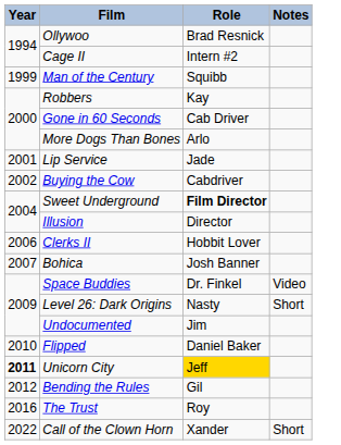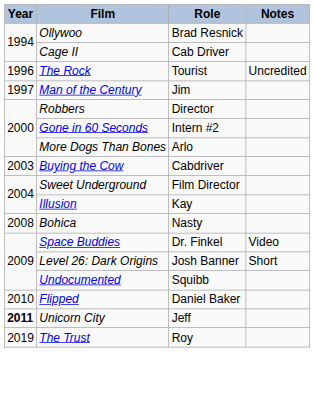 <table class="wikitable">
 <tr>
 <th style="background:#B0C4DE;">Year</th>
 <th style="background:#B0C4DE;">Film</th>
 <th style="background:#B0C4DE;">Role</th>
 <th style="background:#B0C4DE;">Notes</th>
 </tr>
 <tr>
 <td align="center" rowspan=2>1994</td>
 <td><em>Ollywoo</em></td>
 <td>Brad Resnick</td>
 <td></td>
 </tr>
 <tr>
 <td><em>Cage II</em></td>
-<td>Intern #2</td>
+<td>Cab Driver</td>
 <td></td>
 </tr>
 <tr>
-<td align="center">1999</td>
+<td align="center">1996</td>
+<td><em><a href='#'>The Rock</a></em></td>
+<td>Tourist</td>
+<td>Uncredited</td>
+</tr>
+<tr>
+<td align="center">1997</td>
 <td><em><a href='#'>Man of the Century</a></em></td>
-<td>Squibb</td>
+<td>Jim</td>
 <td></td>
 </tr>
 <tr>
 <td align="center" rowspan=3>2000</td>
 <td><em>Robbers</em></td>
-<td>Kay</td>
+<td>Director</td>
 <td></td>
 </tr>
 <tr>
 <td><em><a href='#'>Gone in 60 Seconds</a></em></td>
-<td>Cab Driver</td>
+<td>Intern #2</td>
 <td></td>
 </tr>
 <tr>
 <td><em>More Dogs Than Bones</em></td>
 <td>Arlo</td>
 <td></td>
 </tr>
 <tr>
-<td align="center">2001</td>
-<td><em>Lip Service</em></td>
-<td>Jade</td>
-<td></td>
-</tr>
-<tr>
-<td align="center">2002</td>
+<td align="center">2003</td>
 <td><em><a href='#'>Buying the Cow</a></em></td>
 <td>Cabdriver</td>
 <td></td>
 </tr>
 <tr>
 <td align="center" rowspan=2>2004</td>
 <td><em>Sweet Underground</em></td>
-<td><strong>Film Director</strong></td>
+<td>Film Director</td>
 <td></td>
 </tr>
 <tr>
 <td><em><a href='#'>Illusion</a></em></td>
-<td>Director</td>
+<td>Kay</td>
 <td></td>
 </tr>
 <tr>
-<td align="center">2006</td>
-<td><em><a href='#'>Clerks II</a></em></td>
-<td>Hobbit Lover</td>
-<td></td>
-</tr>
-<tr>
-<td align="center">2007</td>
+<td align="center">2008</td>
 <td><em>Bohica</em></td>
-<td>Josh Banner</td>
+<td>Nasty</td>
 <td></td>
 </tr>
 <tr>
 <td align="center" rowspan=3>2009</td>
 <td><em><a href='#'>Space Buddies</a></em></td>
 <td>Dr. Finkel</td>
 <td>Video</td>
 </tr>
 <tr>
 <td><em>Level 26: Dark Origins</em></td>
-<td>Nasty</td>
+<td>Josh Banner</td>
 <td>Short</td>
 </tr>
 <tr>
 <td><em><a href='#'>Undocumented</a></em></td>
-<td>Jim</td>
+<td>Squibb</td>
 <td></td>
 </tr>
 <tr>
 <td align="center">2010</td>
 <td><em><a href='#'>Flipped</a></em></td>
 <td>Daniel Baker</td>
 <td></td>
 </tr>
 <tr>
 <td><strong>2011</strong></td>
 <td><em>Unicorn City</em></td>
-<td style="background: gold;">Jeff</td>
+<td>Jeff</td>
 <td></td>
 </tr>
 <tr>
-<td>2012</td>
-<td><em><a href='#'>Bending the Rules</a></em></td>
-<td>Gil</td>
-<td></td>
-</tr>
-<tr>
-<td align="center">2016</td>
+<td align="center">2019</td>
 <td><em><a href='#'>The Trust</a></em></td>
 <td>Roy</td>
 <td></td>
 </tr>
-<tr>
-<td>2022</td>
-<td><em>Call of the Clown Horn</em></td>
-<td>Xander</td>
-<td>Short</td>
-</tr>
 </table>
